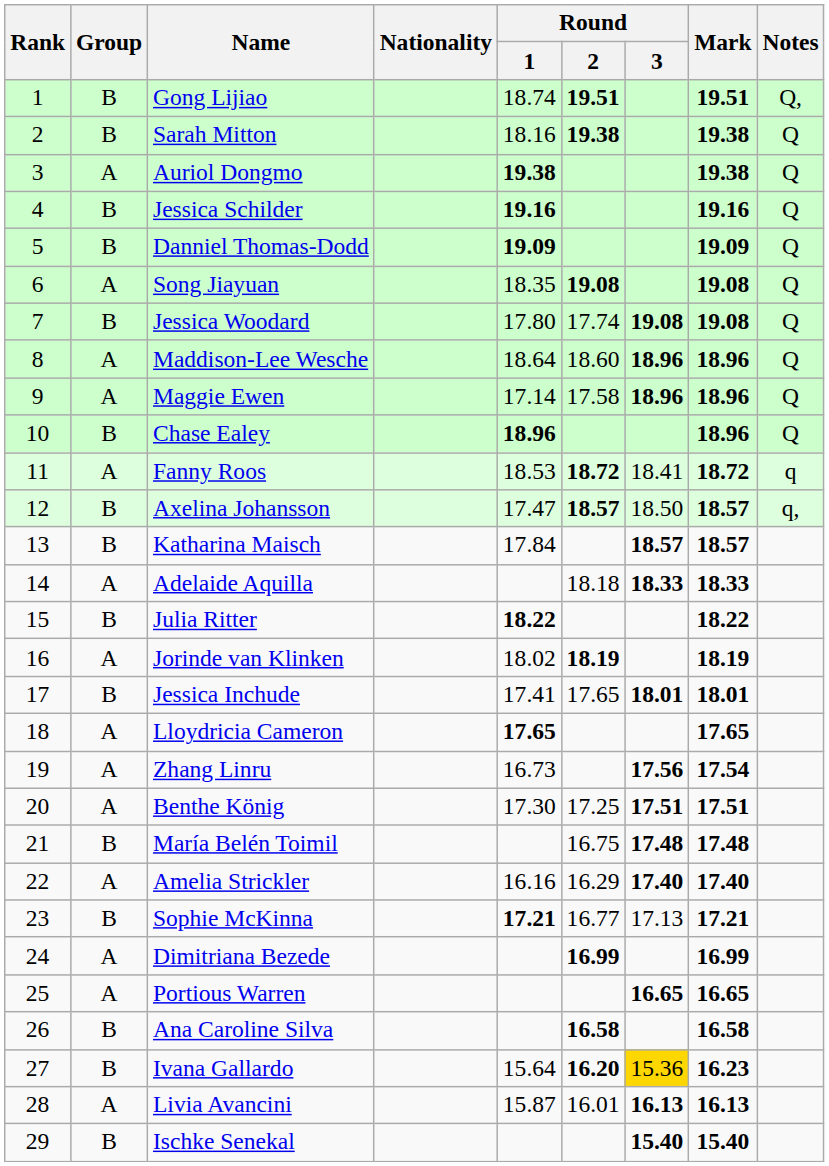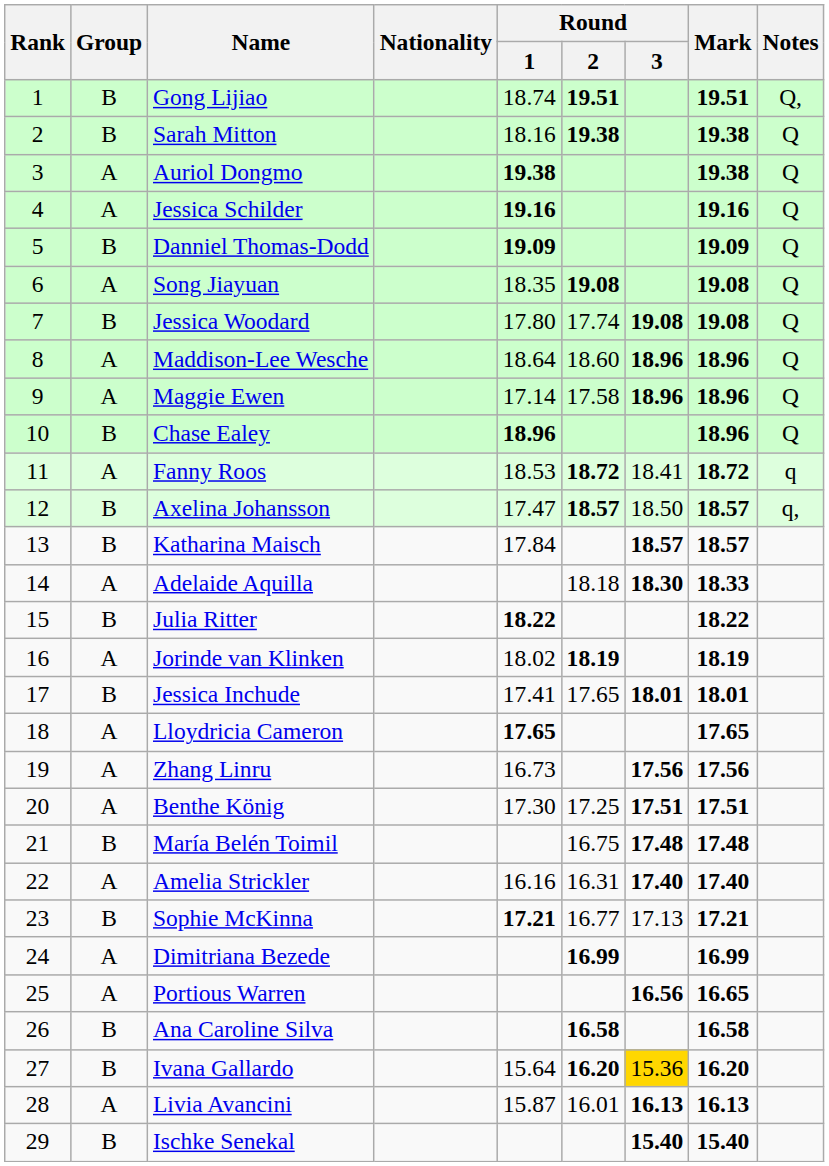 <table class="wikitable sortable" style="text-align:center">
 <tr>
 <th rowspan=2>Rank</th>
 <th rowspan=2>Group</th>
 <th rowspan=2>Name</th>
 <th rowspan=2>Nationality</th>
 <th colspan=3>Round</th>
 <th rowspan=2>Mark</th>
 <th rowspan=2>Notes</th>
 </tr>
 <tr>
 <th>1</th>
 <th>2</th>
 <th>3</th>
 </tr>
 <tr bgcolor=ccffcc>
 <td>1</td>
 <td>B</td>
 <td align=left><a href='#'>Gong Lijiao</a></td>
 <td align=left></td>
 <td>18.74</td>
 <td><strong>19.51</strong></td>
 <td></td>
 <td><strong>19.51</strong></td>
 <td>Q, </td>
 </tr>
 <tr bgcolor=ccffcc>
 <td>2</td>
 <td>B</td>
 <td align=left><a href='#'>Sarah Mitton</a></td>
 <td align=left></td>
 <td>18.16</td>
 <td><strong>19.38</strong></td>
 <td></td>
 <td><strong>19.38</strong></td>
 <td>Q</td>
 </tr>
 <tr bgcolor=ccffcc>
 <td>3</td>
 <td>A</td>
 <td align=left><a href='#'>Auriol Dongmo</a></td>
 <td align=left></td>
 <td><strong>19.38</strong></td>
 <td></td>
 <td></td>
 <td><strong>19.38</strong></td>
 <td>Q</td>
 </tr>
 <tr bgcolor=ccffcc>
 <td>4</td>
-<td>B</td>
+<td>A</td>
 <td align=left><a href='#'>Jessica Schilder</a></td>
 <td align=left></td>
 <td><strong>19.16</strong></td>
 <td></td>
 <td></td>
 <td><strong>19.16</strong></td>
 <td>Q</td>
 </tr>
 <tr bgcolor=ccffcc>
 <td>5</td>
 <td>B</td>
 <td align=left><a href='#'>Danniel Thomas-Dodd</a></td>
 <td align=left></td>
 <td><strong>19.09</strong></td>
 <td></td>
 <td></td>
 <td><strong>19.09</strong></td>
 <td>Q</td>
 </tr>
 <tr bgcolor=ccffcc>
 <td>6</td>
 <td>A</td>
 <td align=left><a href='#'>Song Jiayuan</a></td>
 <td align=left></td>
 <td>18.35</td>
 <td><strong>19.08</strong></td>
 <td></td>
 <td><strong>19.08</strong></td>
 <td>Q</td>
 </tr>
 <tr bgcolor=ccffcc>
 <td>7</td>
 <td>B</td>
 <td align=left><a href='#'>Jessica Woodard</a></td>
 <td align=left></td>
 <td>17.80</td>
 <td>17.74</td>
 <td><strong>19.08</strong></td>
 <td><strong>19.08</strong></td>
 <td>Q</td>
 </tr>
 <tr bgcolor=ccffcc>
 <td>8</td>
 <td>A</td>
 <td align=left><a href='#'>Maddison-Lee Wesche</a></td>
 <td align=left></td>
 <td>18.64</td>
 <td>18.60</td>
 <td><strong>18.96</strong></td>
 <td><strong>18.96</strong></td>
 <td>Q</td>
 </tr>
 <tr bgcolor=ccffcc>
 <td>9</td>
 <td>A</td>
 <td align=left><a href='#'>Maggie Ewen</a></td>
 <td align=left></td>
 <td>17.14</td>
 <td>17.58</td>
 <td><strong>18.96</strong></td>
 <td><strong>18.96</strong></td>
 <td>Q</td>
 </tr>
 <tr bgcolor=ccffcc>
 <td>10</td>
 <td>B</td>
 <td align=left><a href='#'>Chase Ealey</a></td>
 <td align=left></td>
 <td><strong>18.96</strong></td>
 <td></td>
 <td></td>
 <td><strong>18.96</strong></td>
 <td>Q</td>
 </tr>
 <tr bgcolor=ddffdd>
 <td>11</td>
 <td>A</td>
 <td align=left><a href='#'>Fanny Roos</a></td>
 <td align=left></td>
 <td>18.53</td>
 <td><strong>18.72</strong></td>
 <td>18.41</td>
 <td><strong>18.72</strong></td>
 <td>q</td>
 </tr>
 <tr bgcolor=ddffdd>
 <td>12</td>
 <td>B</td>
 <td align=left><a href='#'>Axelina Johansson</a></td>
 <td align=left></td>
 <td>17.47</td>
 <td><strong>18.57</strong></td>
 <td>18.50</td>
 <td><strong>18.57</strong></td>
 <td>q, </td>
 </tr>
 <tr>
 <td>13</td>
 <td>B</td>
 <td align=left><a href='#'>Katharina Maisch</a></td>
 <td align=left></td>
 <td>17.84</td>
 <td></td>
 <td><strong>18.57</strong></td>
 <td><strong>18.57</strong></td>
 <td></td>
 </tr>
 <tr>
 <td>14</td>
 <td>A</td>
 <td align=left><a href='#'>Adelaide Aquilla</a></td>
 <td align=left></td>
 <td></td>
 <td>18.18</td>
-<td><strong>18.33</strong></td>
+<td><strong>18.30</strong></td>
 <td><strong>18.33</strong></td>
 <td></td>
 </tr>
 <tr>
 <td>15</td>
 <td>B</td>
 <td align=left><a href='#'>Julia Ritter</a></td>
 <td align=left></td>
 <td><strong>18.22</strong></td>
 <td></td>
 <td></td>
 <td><strong>18.22</strong></td>
 <td></td>
 </tr>
 <tr>
 <td>16</td>
 <td>A</td>
 <td align=left><a href='#'>Jorinde van Klinken</a></td>
 <td align=left></td>
 <td>18.02</td>
 <td><strong>18.19</strong></td>
 <td></td>
 <td><strong>18.19</strong></td>
 <td></td>
 </tr>
 <tr>
 <td>17</td>
 <td>B</td>
 <td align=left><a href='#'>Jessica Inchude</a></td>
 <td align=left></td>
 <td>17.41</td>
 <td>17.65</td>
 <td><strong>18.01</strong></td>
 <td><strong>18.01</strong></td>
 <td></td>
 </tr>
 <tr>
 <td>18</td>
 <td>A</td>
 <td align=left><a href='#'>Lloydricia Cameron</a></td>
 <td align=left></td>
 <td><strong>17.65</strong></td>
 <td></td>
 <td></td>
 <td><strong>17.65</strong></td>
 <td></td>
 </tr>
 <tr>
 <td>19</td>
 <td>A</td>
 <td align=left><a href='#'>Zhang Linru</a></td>
 <td align=left></td>
 <td>16.73</td>
 <td></td>
 <td><strong>17.56</strong></td>
-<td><strong>17.54</strong></td>
+<td><strong>17.56</strong></td>
 <td></td>
 </tr>
 <tr>
 <td>20</td>
 <td>A</td>
 <td align=left><a href='#'>Benthe König</a></td>
 <td align=left></td>
 <td>17.30</td>
 <td>17.25</td>
 <td><strong>17.51</strong></td>
 <td><strong>17.51</strong></td>
 <td></td>
 </tr>
 <tr>
 <td>21</td>
 <td>B</td>
 <td align=left><a href='#'>María Belén Toimil</a></td>
 <td align=left></td>
 <td></td>
 <td>16.75</td>
 <td><strong>17.48</strong></td>
 <td><strong>17.48</strong></td>
 <td></td>
 </tr>
 <tr>
 <td>22</td>
 <td>A</td>
 <td align=left><a href='#'>Amelia Strickler</a></td>
 <td align=left></td>
 <td>16.16</td>
-<td>16.29</td>
+<td>16.31</td>
 <td><strong>17.40</strong></td>
 <td><strong>17.40</strong></td>
 <td></td>
 </tr>
 <tr>
 <td>23</td>
 <td>B</td>
 <td align=left><a href='#'>Sophie McKinna</a></td>
 <td align=left></td>
 <td><strong>17.21</strong></td>
 <td>16.77</td>
 <td>17.13</td>
 <td><strong>17.21</strong></td>
 <td></td>
 </tr>
 <tr>
 <td>24</td>
 <td>A</td>
 <td align=left><a href='#'>Dimitriana Bezede</a></td>
 <td align=left></td>
 <td></td>
 <td><strong>16.99</strong></td>
 <td></td>
 <td><strong>16.99</strong></td>
 <td></td>
 </tr>
 <tr>
 <td>25</td>
 <td>A</td>
 <td align=left><a href='#'>Portious Warren</a></td>
 <td align=left></td>
 <td></td>
 <td></td>
-<td><strong>16.65</strong></td>
+<td><strong>16.56</strong></td>
 <td><strong>16.65</strong></td>
 <td></td>
 </tr>
 <tr>
 <td>26</td>
 <td>B</td>
 <td align=left><a href='#'>Ana Caroline Silva</a></td>
 <td align=left></td>
 <td></td>
 <td><strong>16.58</strong></td>
 <td></td>
 <td><strong>16.58</strong></td>
 <td></td>
 </tr>
 <tr>
 <td>27</td>
 <td>B</td>
 <td align=left><a href='#'>Ivana Gallardo</a></td>
 <td align=left></td>
 <td>15.64</td>
 <td><strong>16.20</strong></td>
 <td style="background: gold;">15.36</td>
-<td><strong>16.23</strong></td>
+<td><strong>16.20</strong></td>
 <td></td>
 </tr>
 <tr>
 <td>28</td>
 <td>A</td>
 <td align=left><a href='#'>Livia Avancini</a></td>
 <td align=left></td>
 <td>15.87</td>
 <td>16.01</td>
 <td><strong>16.13</strong></td>
 <td><strong>16.13</strong></td>
 <td></td>
 </tr>
 <tr>
 <td>29</td>
 <td>B</td>
 <td align=left><a href='#'>Ischke Senekal</a></td>
 <td align=left></td>
 <td></td>
 <td></td>
 <td><strong>15.40</strong></td>
 <td><strong>15.40</strong></td>
 <td></td>
 </tr>
 </table>
